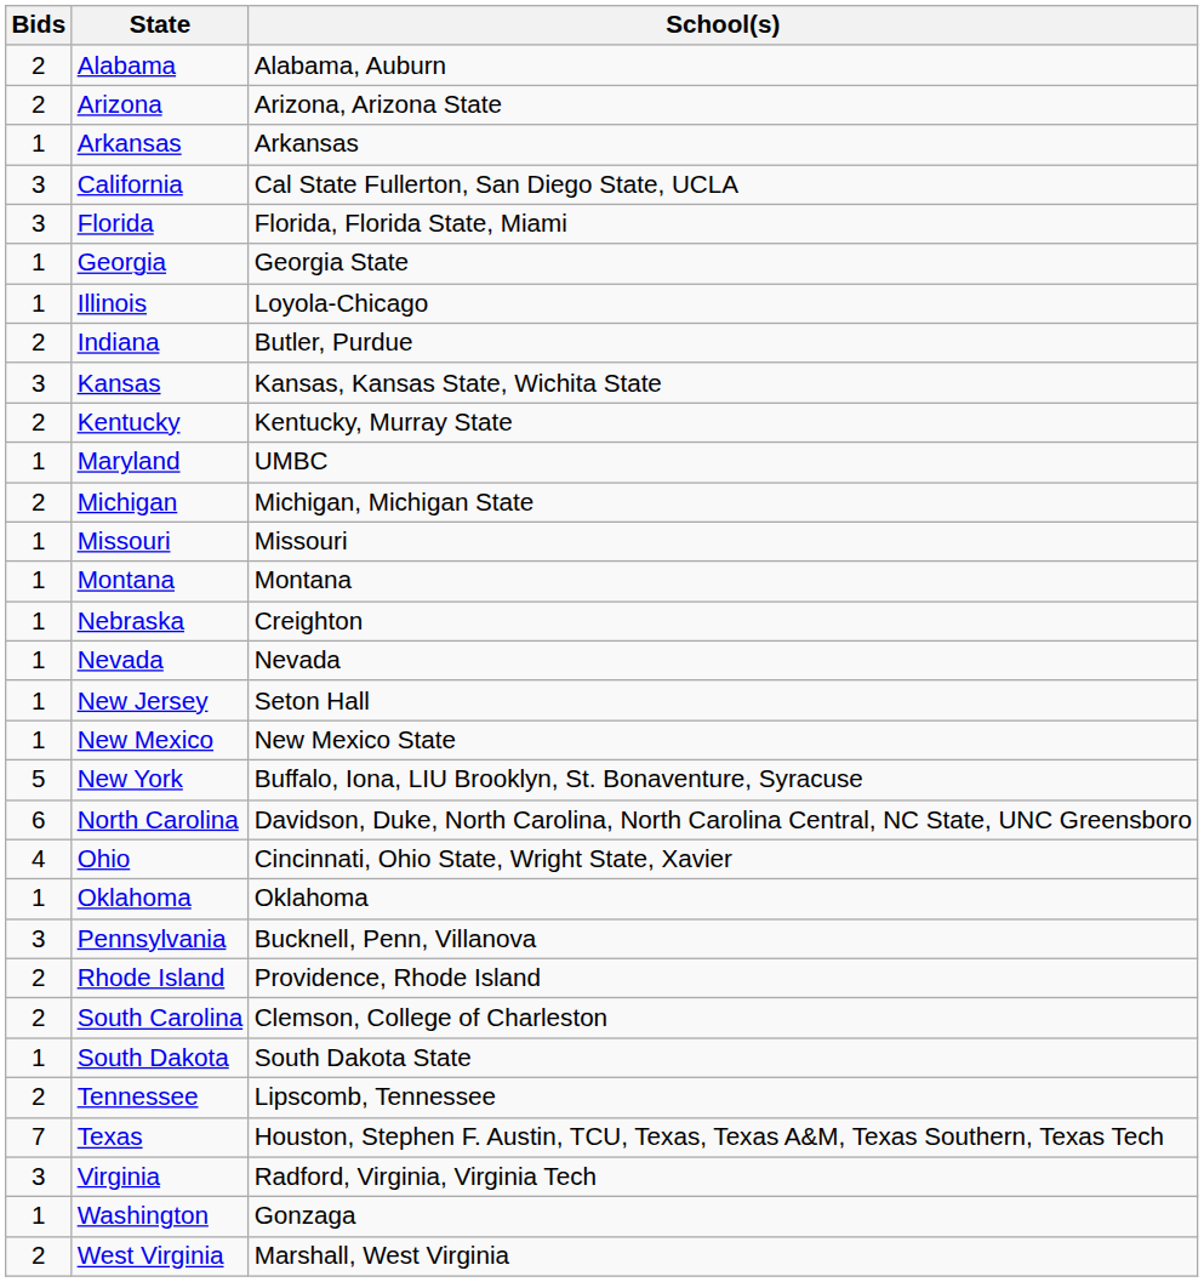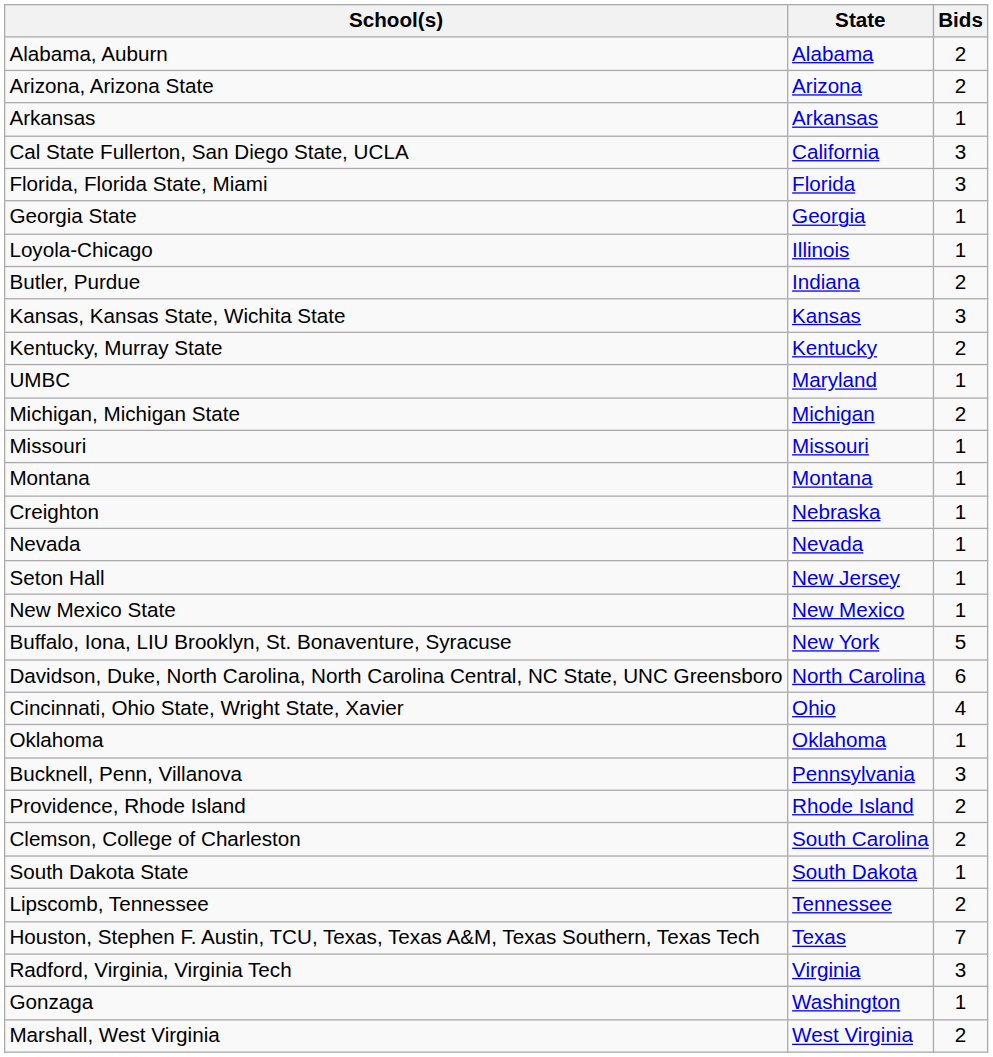 <table class="wikitable sortable">
 <tr>
+<th>School(s)</th>
+<th>State</th>
 <th>Bids</th>
-<th>State</th>
-<th>School(s)</th>
 </tr>
 <tr>
+<td>Alabama, Auburn</td>
+<td><a href='#'>Alabama</a></td>
 <td align="center">2</td>
-<td><a href='#'>Alabama</a></td>
-<td>Alabama, Auburn</td>
 </tr>
 <tr>
+<td>Arizona, Arizona State</td>
+<td><a href='#'>Arizona</a></td>
 <td align="center">2</td>
-<td><a href='#'>Arizona</a></td>
-<td>Arizona, Arizona State</td>
 </tr>
 <tr>
+<td>Arkansas</td>
+<td><a href='#'>Arkansas</a></td>
 <td align="center">1</td>
-<td><a href='#'>Arkansas</a></td>
-<td>Arkansas</td>
 </tr>
 <tr>
+<td>Cal State Fullerton, San Diego State, UCLA</td>
+<td><a href='#'>California</a></td>
 <td align="center">3</td>
-<td><a href='#'>California</a></td>
-<td>Cal State Fullerton, San Diego State, UCLA</td>
 </tr>
 <tr>
+<td>Florida, Florida State, Miami</td>
+<td><a href='#'>Florida</a></td>
 <td align="center">3</td>
-<td><a href='#'>Florida</a></td>
-<td>Florida, Florida State, Miami</td>
 </tr>
 <tr>
+<td>Georgia State</td>
+<td><a href='#'>Georgia</a></td>
 <td align="center">1</td>
-<td><a href='#'>Georgia</a></td>
-<td>Georgia State</td>
 </tr>
 <tr>
+<td>Loyola-Chicago</td>
+<td><a href='#'>Illinois</a></td>
 <td align="center">1</td>
-<td><a href='#'>Illinois</a></td>
-<td>Loyola-Chicago</td>
 </tr>
 <tr>
+<td>Butler, Purdue</td>
+<td><a href='#'>Indiana</a></td>
 <td align="center">2</td>
-<td><a href='#'>Indiana</a></td>
-<td>Butler, Purdue</td>
 </tr>
 <tr>
+<td>Kansas, Kansas State, Wichita State</td>
+<td><a href='#'>Kansas</a></td>
 <td align="center">3</td>
-<td><a href='#'>Kansas</a></td>
-<td>Kansas, Kansas State, Wichita State</td>
 </tr>
 <tr>
+<td>Kentucky, Murray State</td>
+<td><a href='#'>Kentucky</a></td>
 <td align="center">2</td>
-<td><a href='#'>Kentucky</a></td>
-<td>Kentucky, Murray State</td>
 </tr>
 <tr>
+<td>UMBC</td>
+<td><a href='#'>Maryland</a></td>
 <td align="center">1</td>
-<td><a href='#'>Maryland</a></td>
-<td>UMBC</td>
 </tr>
 <tr>
+<td>Michigan, Michigan State</td>
+<td><a href='#'>Michigan</a></td>
 <td align="center">2</td>
-<td><a href='#'>Michigan</a></td>
-<td>Michigan, Michigan State</td>
 </tr>
 <tr>
+<td>Missouri</td>
+<td><a href='#'>Missouri</a></td>
 <td align="center">1</td>
-<td><a href='#'>Missouri</a></td>
-<td>Missouri</td>
 </tr>
 <tr>
+<td>Montana</td>
+<td><a href='#'>Montana</a></td>
 <td align="center">1</td>
-<td><a href='#'>Montana</a></td>
-<td>Montana</td>
 </tr>
 <tr>
+<td>Creighton</td>
+<td><a href='#'>Nebraska</a></td>
 <td align="center">1</td>
-<td><a href='#'>Nebraska</a></td>
-<td>Creighton</td>
 </tr>
 <tr>
+<td>Nevada</td>
+<td><a href='#'>Nevada</a></td>
 <td align="center">1</td>
-<td><a href='#'>Nevada</a></td>
-<td>Nevada</td>
 </tr>
 <tr>
+<td>Seton Hall</td>
+<td><a href='#'>New Jersey</a></td>
 <td align="center">1</td>
-<td><a href='#'>New Jersey</a></td>
-<td>Seton Hall</td>
 </tr>
 <tr>
+<td>New Mexico State</td>
+<td><a href='#'>New Mexico</a></td>
 <td align="center">1</td>
-<td><a href='#'>New Mexico</a></td>
-<td>New Mexico State</td>
 </tr>
 <tr>
+<td>Buffalo, Iona, LIU Brooklyn, St. Bonaventure, Syracuse</td>
+<td><a href='#'>New York</a></td>
 <td align="center">5</td>
-<td><a href='#'>New York</a></td>
-<td>Buffalo, Iona, LIU Brooklyn, St. Bonaventure, Syracuse</td>
 </tr>
 <tr>
+<td>Davidson, Duke, North Carolina, North Carolina Central, NC State, UNC Greensboro</td>
+<td><a href='#'>North Carolina</a></td>
 <td align="center">6</td>
-<td><a href='#'>North Carolina</a></td>
-<td>Davidson, Duke, North Carolina, North Carolina Central, NC State, UNC Greensboro</td>
 </tr>
 <tr>
+<td>Cincinnati, Ohio State, Wright State, Xavier</td>
+<td><a href='#'>Ohio</a></td>
 <td align="center">4</td>
-<td><a href='#'>Ohio</a></td>
-<td>Cincinnati, Ohio State, Wright State, Xavier</td>
 </tr>
 <tr>
+<td>Oklahoma</td>
+<td><a href='#'>Oklahoma</a></td>
 <td align="center">1</td>
-<td><a href='#'>Oklahoma</a></td>
-<td>Oklahoma</td>
 </tr>
 <tr>
+<td>Bucknell, Penn, Villanova</td>
+<td><a href='#'>Pennsylvania</a></td>
 <td align="center">3</td>
-<td><a href='#'>Pennsylvania</a></td>
-<td>Bucknell, Penn, Villanova</td>
 </tr>
 <tr>
+<td>Providence, Rhode Island</td>
+<td><a href='#'>Rhode Island</a></td>
 <td align="center">2</td>
-<td><a href='#'>Rhode Island</a></td>
-<td>Providence, Rhode Island</td>
 </tr>
 <tr>
+<td>Clemson, College of Charleston</td>
+<td><a href='#'>South Carolina</a></td>
 <td align="center">2</td>
-<td><a href='#'>South Carolina</a></td>
-<td>Clemson, College of Charleston</td>
 </tr>
 <tr>
+<td>South Dakota State</td>
+<td><a href='#'>South Dakota</a></td>
 <td align="center">1</td>
-<td><a href='#'>South Dakota</a></td>
-<td>South Dakota State</td>
 </tr>
 <tr>
+<td>Lipscomb, Tennessee</td>
+<td><a href='#'>Tennessee</a></td>
 <td align="center">2</td>
-<td><a href='#'>Tennessee</a></td>
-<td>Lipscomb, Tennessee</td>
 </tr>
 <tr>
+<td>Houston, Stephen F. Austin, TCU, Texas, Texas A&M, Texas Southern, Texas Tech</td>
+<td><a href='#'>Texas</a></td>
 <td align="center">7</td>
-<td><a href='#'>Texas</a></td>
-<td>Houston, Stephen F. Austin, TCU, Texas, Texas A&M, Texas Southern, Texas Tech</td>
 </tr>
 <tr>
+<td>Radford, Virginia, Virginia Tech</td>
+<td><a href='#'>Virginia</a></td>
 <td align="center">3</td>
-<td><a href='#'>Virginia</a></td>
-<td>Radford, Virginia, Virginia Tech</td>
 </tr>
 <tr>
+<td>Gonzaga</td>
+<td><a href='#'>Washington</a></td>
 <td align="center">1</td>
-<td><a href='#'>Washington</a></td>
-<td>Gonzaga</td>
 </tr>
 <tr>
+<td>Marshall, West Virginia</td>
+<td><a href='#'>West Virginia</a></td>
 <td align="center">2</td>
-<td><a href='#'>West Virginia</a></td>
-<td>Marshall, West Virginia</td>
 </tr>
 </table>
